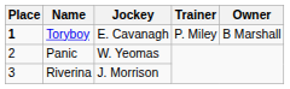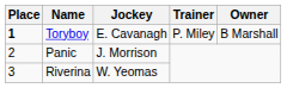 <table class="wikitable">
 <tr>
 <th>Place</th>
 <th>Name</th>
 <th>Jockey</th>
 <th>Trainer</th>
 <th>Owner</th>
 </tr>
 <tr>
 <td><strong>1</strong></td>
 <td><a href='#'>Toryboy</a></td>
 <td>E. Cavanagh</td>
 <td>P. Miley</td>
 <td>B Marshall</td>
 </tr>
 <tr>
 <td>2</td>
 <td>Panic</td>
-<td>W. Yeomas</td>
+<td>J. Morrison</td>
 </tr>
 <tr>
 <td>3</td>
 <td>Riverina</td>
-<td>J. Morrison</td>
+<td>W. Yeomas</td>
 </tr>
 </table>
